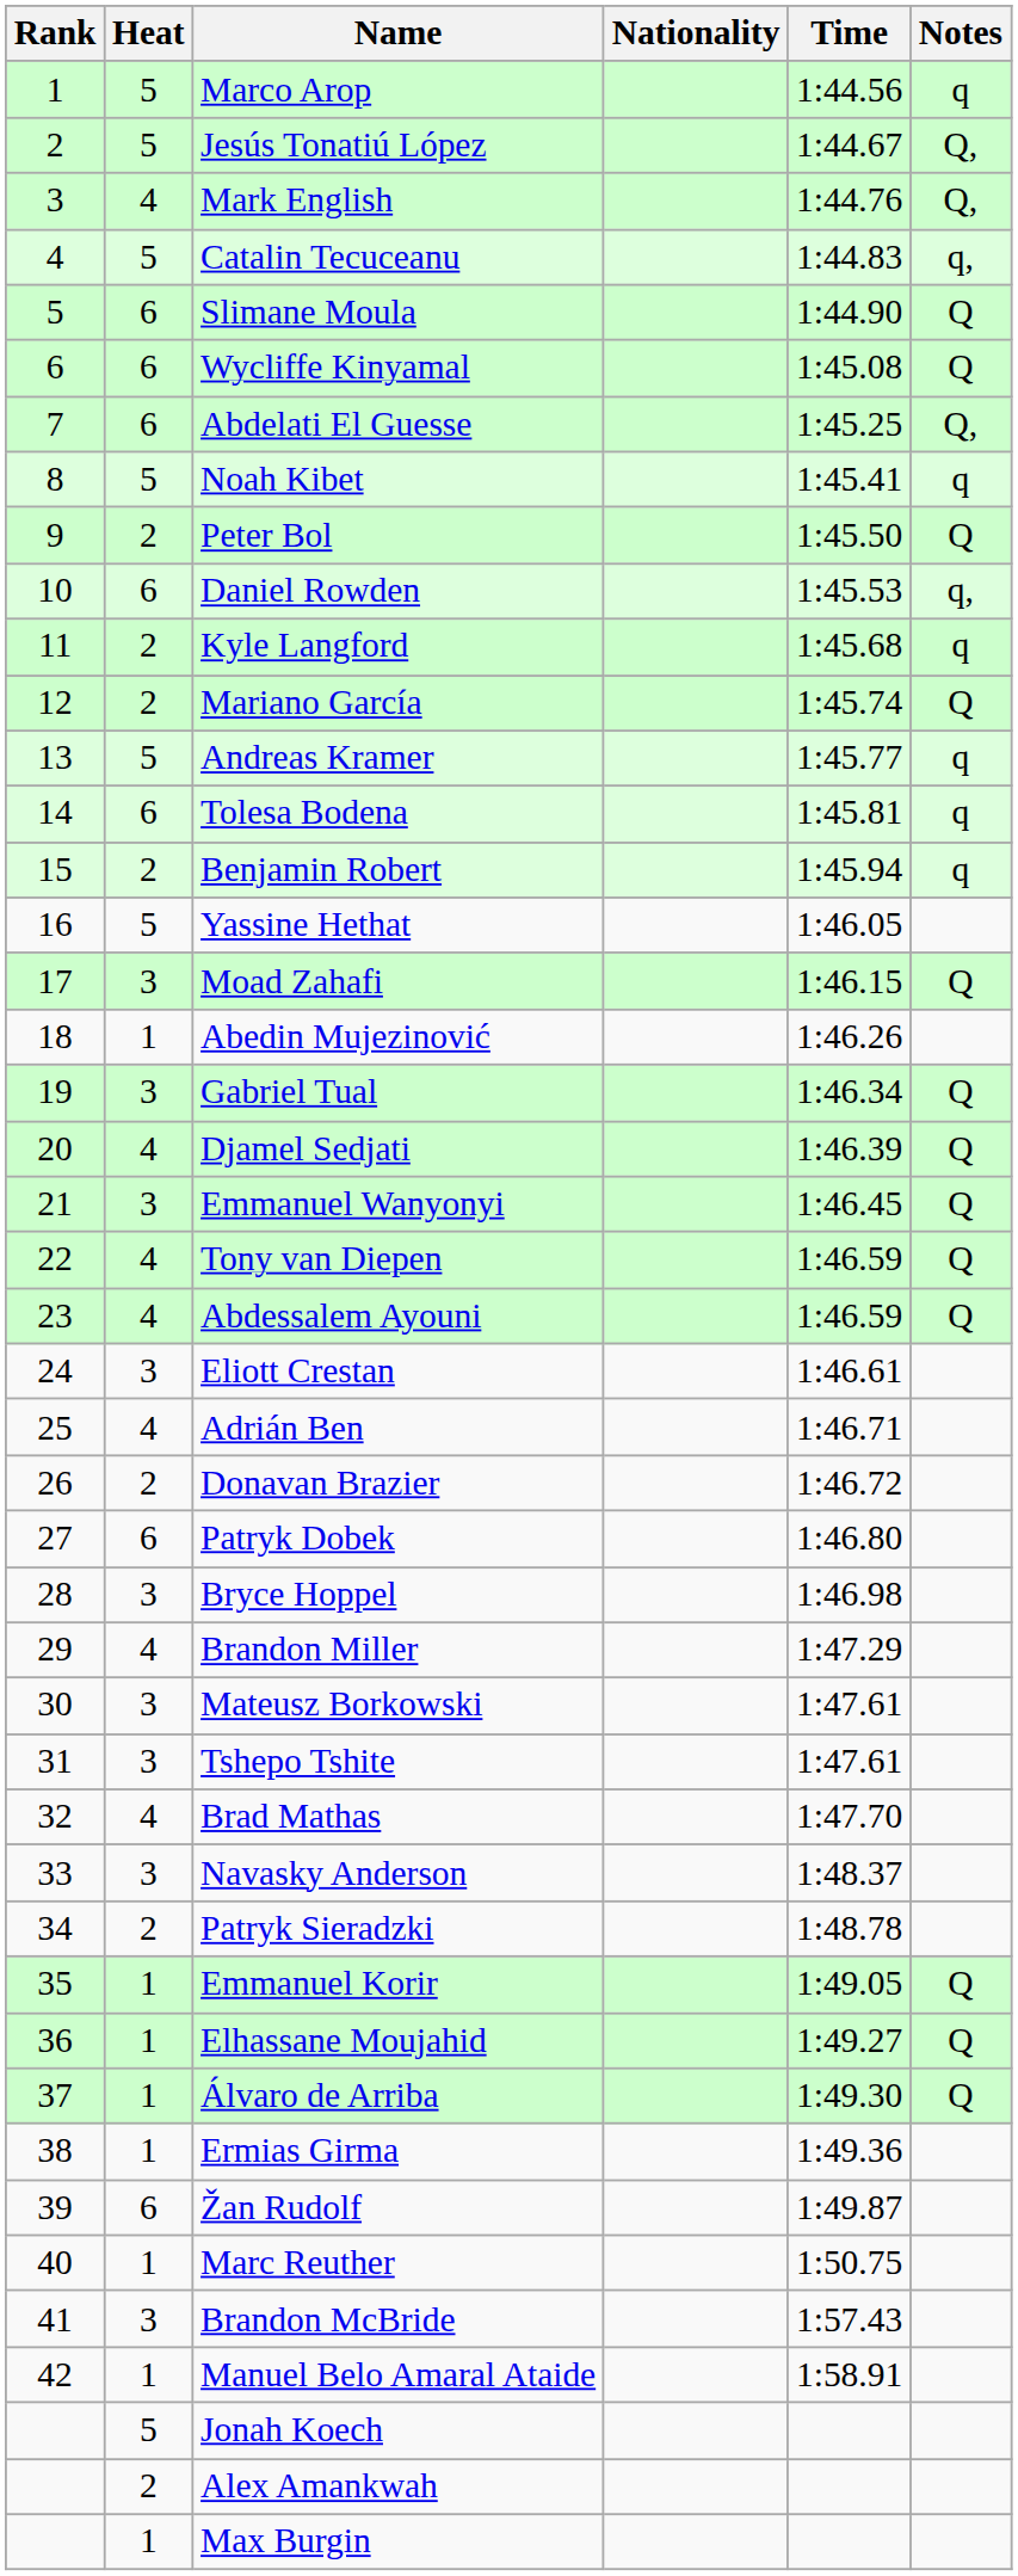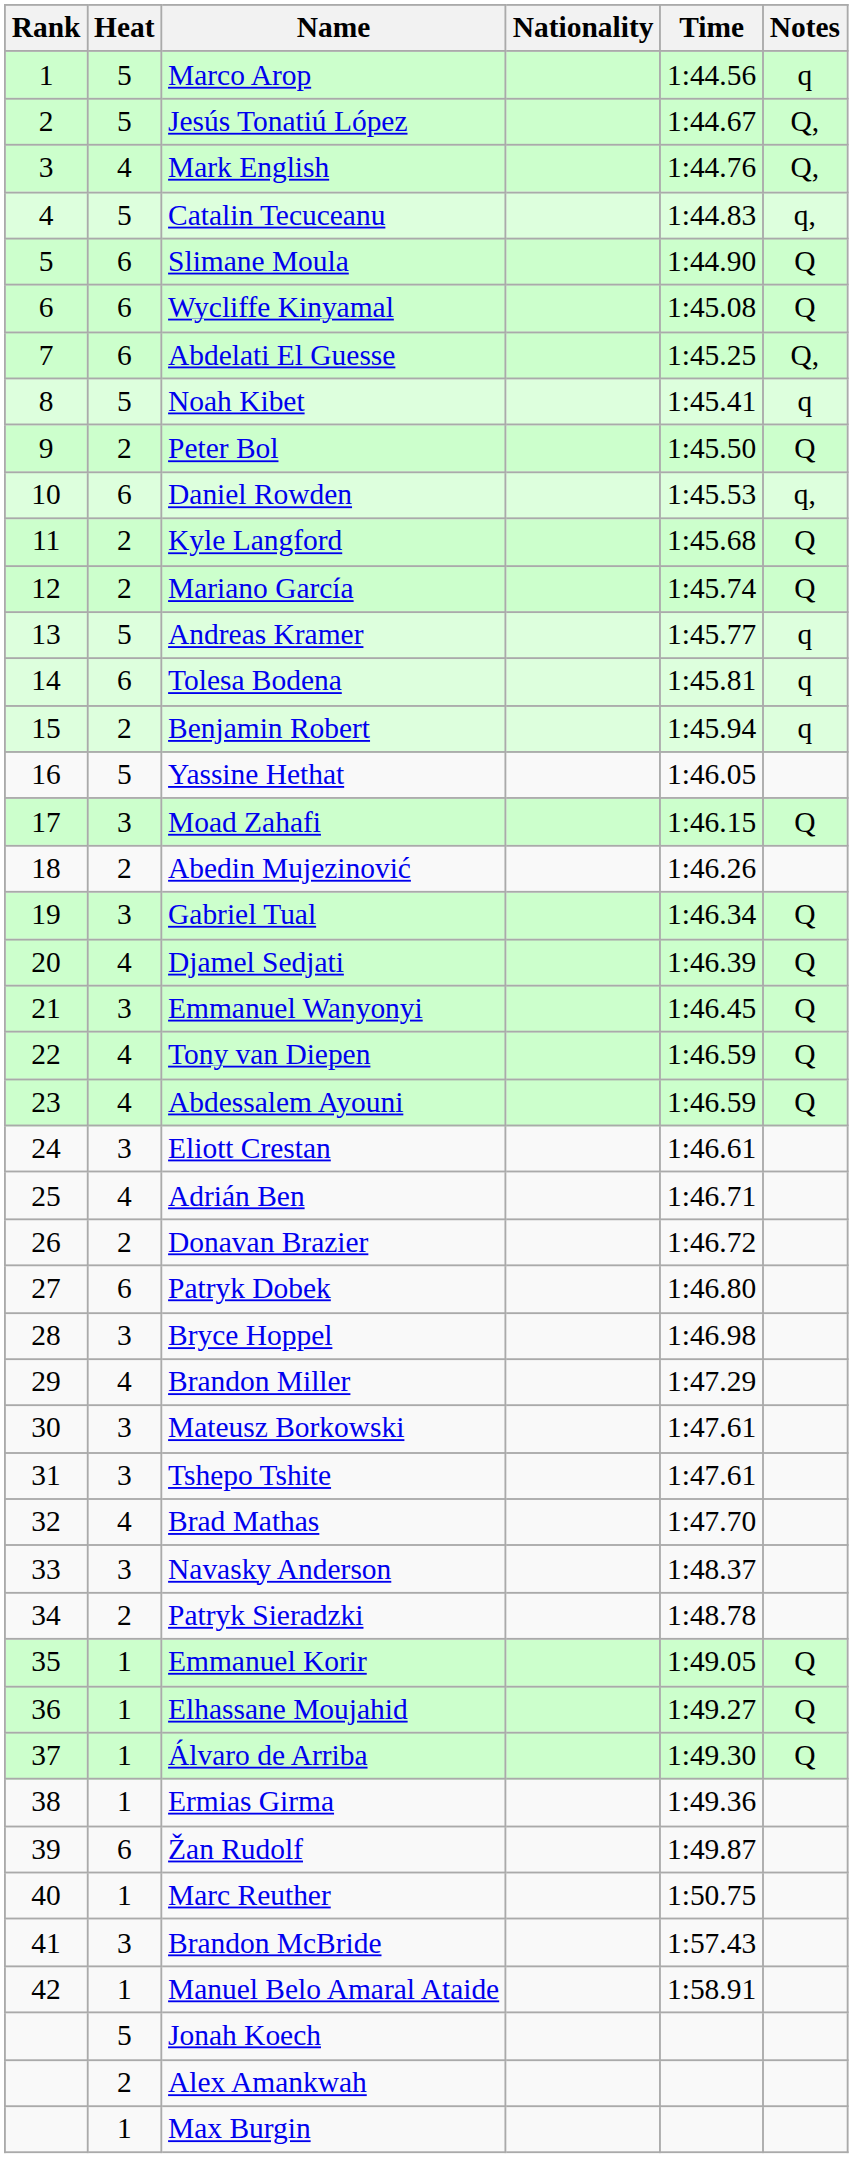 <table class="wikitable sortable" style="text-align:center">
 <tr>
 <th>Rank</th>
 <th>Heat</th>
 <th>Name</th>
 <th>Nationality</th>
 <th>Time</th>
 <th>Notes</th>
 </tr>
 <tr bgcolor=ccffcc>
 <td>1</td>
 <td>5</td>
 <td align=left><a href='#'>Marco Arop</a></td>
 <td align=left></td>
 <td>1:44.56</td>
 <td>q</td>
 </tr>
 <tr bgcolor=ccffcc>
 <td>2</td>
 <td>5</td>
 <td align=left><a href='#'>Jesús Tonatiú López</a></td>
 <td align=left></td>
 <td>1:44.67</td>
 <td>Q, </td>
 </tr>
 <tr bgcolor=ccffcc>
 <td>3</td>
 <td>4</td>
 <td align=left><a href='#'>Mark English</a></td>
 <td align=left></td>
 <td>1:44.76</td>
 <td>Q, </td>
 </tr>
 <tr bgcolor=ddffdd>
 <td>4</td>
 <td>5</td>
 <td align=left><a href='#'>Catalin Tecuceanu</a></td>
 <td align=left></td>
 <td>1:44.83</td>
 <td>q, </td>
 </tr>
 <tr bgcolor=ccffcc>
 <td>5</td>
 <td>6</td>
 <td align=left><a href='#'>Slimane Moula</a></td>
 <td align=left></td>
 <td>1:44.90</td>
 <td>Q</td>
 </tr>
 <tr bgcolor=ccffcc>
 <td>6</td>
 <td>6</td>
 <td align=left><a href='#'>Wycliffe Kinyamal</a></td>
 <td align=left></td>
 <td>1:45.08</td>
 <td>Q</td>
 </tr>
 <tr bgcolor=ccffcc>
 <td>7</td>
 <td>6</td>
 <td align=left><a href='#'>Abdelati El Guesse</a></td>
 <td align=left></td>
 <td>1:45.25</td>
 <td>Q, </td>
 </tr>
 <tr bgcolor=ddffdd>
 <td>8</td>
 <td>5</td>
 <td align=left><a href='#'>Noah Kibet</a></td>
 <td align=left></td>
 <td>1:45.41</td>
 <td>q</td>
 </tr>
 <tr bgcolor=ccffcc>
 <td>9</td>
 <td>2</td>
 <td align=left><a href='#'>Peter Bol</a></td>
 <td align=left></td>
 <td>1:45.50</td>
 <td>Q</td>
 </tr>
 <tr bgcolor=ddffdd>
 <td>10</td>
 <td>6</td>
 <td align=left><a href='#'>Daniel Rowden</a></td>
 <td align=left></td>
 <td>1:45.53</td>
 <td>q, </td>
 </tr>
 <tr bgcolor=ccffcc>
 <td>11</td>
 <td>2</td>
 <td align=left><a href='#'>Kyle Langford</a></td>
 <td align=left></td>
 <td>1:45.68</td>
-<td>q</td>
+<td>Q</td>
 </tr>
 <tr bgcolor=ccffcc>
 <td>12</td>
 <td>2</td>
 <td align=left><a href='#'>Mariano García</a></td>
 <td align=left></td>
 <td>1:45.74</td>
 <td>Q</td>
 </tr>
 <tr bgcolor=ddffdd>
 <td>13</td>
 <td>5</td>
 <td align=left><a href='#'>Andreas Kramer</a></td>
 <td align=left></td>
 <td>1:45.77</td>
 <td>q</td>
 </tr>
 <tr bgcolor=ddffdd>
 <td>14</td>
 <td>6</td>
 <td align=left><a href='#'>Tolesa Bodena</a></td>
 <td align=left></td>
 <td>1:45.81</td>
 <td>q</td>
 </tr>
 <tr bgcolor=ddffdd>
 <td>15</td>
 <td>2</td>
 <td align=left><a href='#'>Benjamin Robert</a></td>
 <td align=left></td>
 <td>1:45.94</td>
 <td>q</td>
 </tr>
 <tr>
 <td>16</td>
 <td>5</td>
 <td align=left><a href='#'>Yassine Hethat</a></td>
 <td align=left></td>
 <td>1:46.05</td>
 <td></td>
 </tr>
 <tr bgcolor=ccffcc>
 <td>17</td>
 <td>3</td>
 <td align=left><a href='#'>Moad Zahafi</a></td>
 <td align=left></td>
 <td>1:46.15</td>
 <td>Q</td>
 </tr>
 <tr>
 <td>18</td>
-<td>1</td>
+<td>2</td>
 <td align=left><a href='#'>Abedin Mujezinović</a></td>
 <td align=left></td>
 <td>1:46.26</td>
 <td></td>
 </tr>
 <tr bgcolor=ccffcc>
 <td>19</td>
 <td>3</td>
 <td align=left><a href='#'>Gabriel Tual</a></td>
 <td align=left></td>
 <td>1:46.34</td>
 <td>Q</td>
 </tr>
 <tr bgcolor=ccffcc>
 <td>20</td>
 <td>4</td>
 <td align=left><a href='#'>Djamel Sedjati</a></td>
 <td align=left></td>
 <td>1:46.39</td>
 <td>Q</td>
 </tr>
 <tr bgcolor=ccffcc>
 <td>21</td>
 <td>3</td>
 <td align=left><a href='#'>Emmanuel Wanyonyi</a></td>
 <td align=left></td>
 <td>1:46.45</td>
 <td>Q</td>
 </tr>
 <tr bgcolor=ccffcc>
 <td>22</td>
 <td>4</td>
 <td align=left><a href='#'>Tony van Diepen</a></td>
 <td align=left></td>
 <td>1:46.59</td>
 <td>Q</td>
 </tr>
 <tr bgcolor=ccffcc>
 <td>23</td>
 <td>4</td>
 <td align=left><a href='#'>Abdessalem Ayouni</a></td>
 <td align=left></td>
 <td>1:46.59</td>
 <td>Q</td>
 </tr>
 <tr>
 <td>24</td>
 <td>3</td>
 <td align=left><a href='#'>Eliott Crestan</a></td>
 <td align=left></td>
 <td>1:46.61</td>
 <td></td>
 </tr>
 <tr>
 <td>25</td>
 <td>4</td>
 <td align=left><a href='#'>Adrián Ben</a></td>
 <td align=left></td>
 <td>1:46.71</td>
 <td></td>
 </tr>
 <tr>
 <td>26</td>
 <td>2</td>
 <td align=left><a href='#'>Donavan Brazier</a></td>
 <td align=left></td>
 <td>1:46.72</td>
 <td></td>
 </tr>
 <tr>
 <td>27</td>
 <td>6</td>
 <td align=left><a href='#'>Patryk Dobek</a></td>
 <td align=left></td>
 <td>1:46.80</td>
 <td></td>
 </tr>
 <tr>
 <td>28</td>
 <td>3</td>
 <td align=left><a href='#'>Bryce Hoppel</a></td>
 <td align=left></td>
 <td>1:46.98</td>
 <td></td>
 </tr>
 <tr>
 <td>29</td>
 <td>4</td>
 <td align=left><a href='#'>Brandon Miller</a></td>
 <td align=left></td>
 <td>1:47.29</td>
 <td></td>
 </tr>
 <tr>
 <td>30</td>
 <td>3</td>
 <td align=left><a href='#'>Mateusz Borkowski</a></td>
 <td align=left></td>
 <td>1:47.61</td>
 <td></td>
 </tr>
 <tr>
 <td>31</td>
 <td>3</td>
 <td align=left><a href='#'>Tshepo Tshite</a></td>
 <td align=left></td>
 <td>1:47.61</td>
 <td></td>
 </tr>
 <tr>
 <td>32</td>
 <td>4</td>
 <td align=left><a href='#'>Brad Mathas</a></td>
 <td align=left></td>
 <td>1:47.70</td>
 <td></td>
 </tr>
 <tr>
 <td>33</td>
 <td>3</td>
 <td align=left><a href='#'>Navasky Anderson</a></td>
 <td align=left></td>
 <td>1:48.37</td>
 <td></td>
 </tr>
 <tr>
 <td>34</td>
 <td>2</td>
 <td align=left><a href='#'>Patryk Sieradzki</a></td>
 <td align=left></td>
 <td>1:48.78</td>
 <td></td>
 </tr>
 <tr bgcolor=ccffcc>
 <td>35</td>
 <td>1</td>
 <td align=left><a href='#'>Emmanuel Korir</a></td>
 <td align=left></td>
 <td>1:49.05</td>
 <td>Q</td>
 </tr>
 <tr bgcolor=ccffcc>
 <td>36</td>
 <td>1</td>
 <td align=left><a href='#'>Elhassane Moujahid</a></td>
 <td align=left></td>
 <td>1:49.27</td>
 <td>Q</td>
 </tr>
 <tr bgcolor=ccffcc>
 <td>37</td>
 <td>1</td>
 <td align=left><a href='#'>Álvaro de Arriba</a></td>
 <td align=left></td>
 <td>1:49.30</td>
 <td>Q</td>
 </tr>
 <tr>
 <td>38</td>
 <td>1</td>
 <td align=left><a href='#'>Ermias Girma</a></td>
 <td align=left></td>
 <td>1:49.36</td>
 <td></td>
 </tr>
 <tr>
 <td>39</td>
 <td>6</td>
 <td align=left><a href='#'>Žan Rudolf</a></td>
 <td align=left></td>
 <td>1:49.87</td>
 <td></td>
 </tr>
 <tr>
 <td>40</td>
 <td>1</td>
 <td align=left><a href='#'>Marc Reuther</a></td>
 <td align=left></td>
 <td>1:50.75</td>
 <td></td>
 </tr>
 <tr>
 <td>41</td>
 <td>3</td>
 <td align=left><a href='#'>Brandon McBride</a></td>
 <td align=left></td>
 <td>1:57.43</td>
 <td></td>
 </tr>
 <tr>
 <td>42</td>
 <td>1</td>
 <td align=left><a href='#'>Manuel Belo Amaral Ataide</a></td>
 <td align=left></td>
 <td>1:58.91</td>
 <td></td>
 </tr>
 <tr>
 <td></td>
 <td>5</td>
 <td align=left><a href='#'>Jonah Koech</a></td>
 <td align=left></td>
 <td></td>
 <td></td>
 </tr>
 <tr>
 <td></td>
 <td>2</td>
 <td align=left><a href='#'>Alex Amankwah</a></td>
 <td align=left></td>
 <td></td>
 <td></td>
 </tr>
 <tr>
 <td></td>
 <td>1</td>
 <td align=left><a href='#'>Max Burgin</a></td>
 <td align=left></td>
 <td></td>
 <td></td>
 </tr>
 </table>
